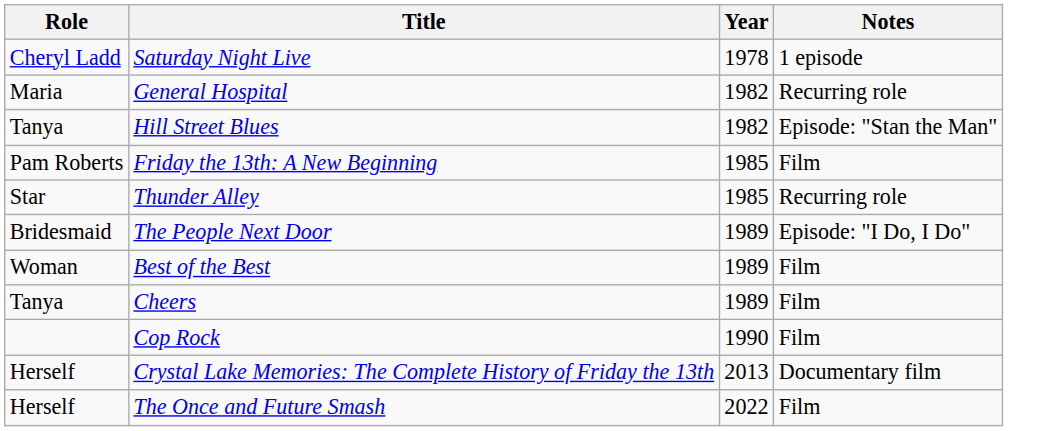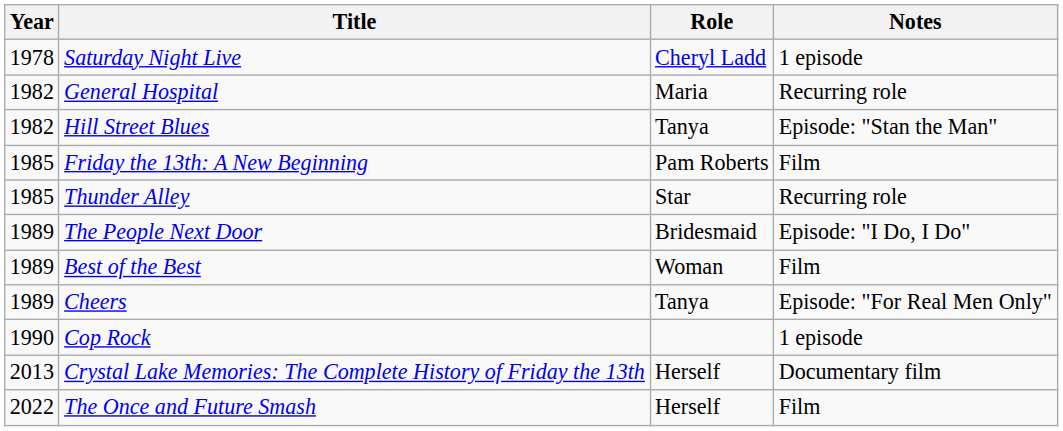 <table class="wikitable">
 <tr>
+<th>Year</th>
+<th>Title</th>
 <th>Role</th>
-<th>Title</th>
-<th>Year</th>
 <th>Notes</th>
 </tr>
 <tr>
+<td>1978</td>
+<td><em><a href='#'>Saturday Night Live</a></em></td>
 <td><a href='#'>Cheryl Ladd</a></td>
-<td><em><a href='#'>Saturday Night Live</a></em></td>
-<td>1978</td>
 <td>1 episode</td>
 </tr>
 <tr>
+<td>1982</td>
+<td><em><a href='#'>General Hospital</a></em></td>
 <td>Maria</td>
-<td><em><a href='#'>General Hospital</a></em></td>
-<td>1982</td>
 <td>Recurring role</td>
 </tr>
 <tr>
+<td>1982</td>
+<td><em><a href='#'>Hill Street Blues</a></em></td>
 <td>Tanya</td>
-<td><em><a href='#'>Hill Street Blues</a></em></td>
-<td>1982</td>
 <td>Episode: "Stan the Man"</td>
 </tr>
 <tr>
+<td>1985</td>
+<td><em><a href='#'>Friday the 13th: A New Beginning</a></em></td>
 <td>Pam Roberts</td>
-<td><em><a href='#'>Friday the 13th: A New Beginning</a></em></td>
-<td>1985</td>
 <td>Film</td>
 </tr>
 <tr>
+<td>1985</td>
+<td><em><a href='#'>Thunder Alley</a></em></td>
 <td>Star</td>
-<td><em><a href='#'>Thunder Alley</a></em></td>
-<td>1985</td>
 <td>Recurring role</td>
 </tr>
 <tr>
+<td>1989</td>
+<td><em><a href='#'>The People Next Door</a></em></td>
 <td>Bridesmaid</td>
-<td><em><a href='#'>The People Next Door</a></em></td>
-<td>1989</td>
 <td>Episode: "I Do, I Do"</td>
 </tr>
 <tr>
+<td>1989</td>
+<td><em><a href='#'>Best of the Best</a></em></td>
 <td>Woman</td>
-<td><em><a href='#'>Best of the Best</a></em></td>
-<td>1989</td>
 <td>Film</td>
 </tr>
 <tr>
+<td>1989</td>
+<td><em><a href='#'>Cheers</a></em></td>
 <td>Tanya</td>
-<td><em><a href='#'>Cheers</a></em></td>
-<td>1989</td>
-<td>Film</td>
+<td>Episode: "For Real Men Only"</td>
 </tr>
 <tr>
+<td>1990</td>
+<td><em><a href='#'>Cop Rock</a></em></td>
 <td></td>
-<td><em><a href='#'>Cop Rock</a></em></td>
-<td>1990</td>
-<td>Film</td>
+<td>1 episode</td>
 </tr>
 <tr>
+<td>2013</td>
+<td><em><a href='#'>Crystal Lake Memories: The Complete History of Friday the 13th</a></em></td>
 <td>Herself</td>
-<td><em><a href='#'>Crystal Lake Memories: The Complete History of Friday the 13th</a></em></td>
-<td>2013</td>
 <td>Documentary film</td>
 </tr>
 <tr>
+<td>2022</td>
+<td><em><a href='#'>The Once and Future Smash</a></em></td>
 <td>Herself</td>
-<td><em><a href='#'>The Once and Future Smash</a></em></td>
-<td>2022</td>
 <td>Film</td>
 </tr>
 </table>
